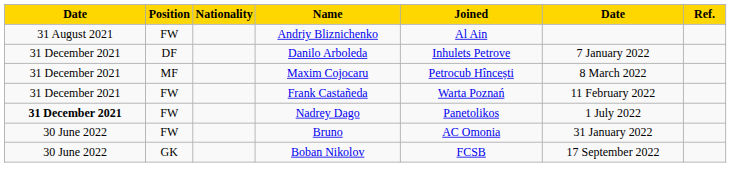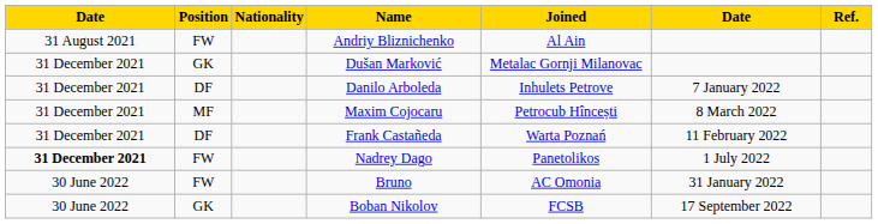 <table class="wikitable"  style="text-align:center; font-size:90%; ">
 <tr>
 <th style="background:gold; color:black; width:200px;">Date</th>
 <th style="background:gold; color:black; width:50px;">Position</th>
 <th style="background:gold; color:black; width:50px;">Nationality</th>
 <th style="background:gold; color:black; width:200px;">Name</th>
 <th style="background:gold; color:black; width:200px;">Joined</th>
 <th style="background:gold; color:black; width:200px;">Date</th>
 <th style="background:gold; color:black; width:50px;">Ref.</th>
 </tr>
 <tr>
 <td>31 August 2021</td>
 <td>FW</td>
 <td></td>
 <td><a href='#'>Andriy Bliznichenko</a></td>
 <td><a href='#'>Al Ain</a></td>
+<td></td>
+<td></td>
+</tr>
+<tr>
+<td>31 December 2021</td>
+<td>GK</td>
+<td></td>
+<td><a href='#'>Dušan Marković</a></td>
+<td><a href='#'>Metalac Gornji Milanovac</a></td>
 <td></td>
 <td></td>
 </tr>
 <tr>
 <td>31 December 2021</td>
 <td>DF</td>
 <td></td>
 <td><a href='#'>Danilo Arboleda</a></td>
 <td><a href='#'>Inhulets Petrove</a></td>
 <td>7 January 2022</td>
 <td></td>
 </tr>
 <tr>
 <td>31 December 2021</td>
 <td>MF</td>
 <td></td>
 <td><a href='#'>Maxim Cojocaru</a></td>
 <td><a href='#'>Petrocub Hîncești</a></td>
 <td>8 March 2022</td>
 <td></td>
 </tr>
 <tr>
 <td>31 December 2021</td>
-<td>FW</td>
+<td>DF</td>
 <td></td>
 <td><a href='#'>Frank Castañeda</a></td>
 <td><a href='#'>Warta Poznań</a></td>
 <td>11 February 2022</td>
 <td></td>
 </tr>
 <tr>
 <td><strong>31 December 2021</strong></td>
 <td>FW</td>
 <td></td>
 <td><a href='#'>Nadrey Dago</a></td>
 <td><a href='#'>Panetolikos</a></td>
 <td>1 July 2022</td>
 <td></td>
 </tr>
 <tr>
 <td>30 June 2022</td>
 <td>FW</td>
 <td></td>
 <td><a href='#'>Bruno</a></td>
 <td><a href='#'>AC Omonia</a></td>
 <td>31 January 2022</td>
 <td></td>
 </tr>
 <tr>
 <td>30 June 2022</td>
 <td>GK</td>
 <td></td>
 <td><a href='#'>Boban Nikolov</a></td>
 <td><a href='#'>FCSB</a></td>
 <td>17 September 2022</td>
 <td></td>
 </tr>
 </table>
